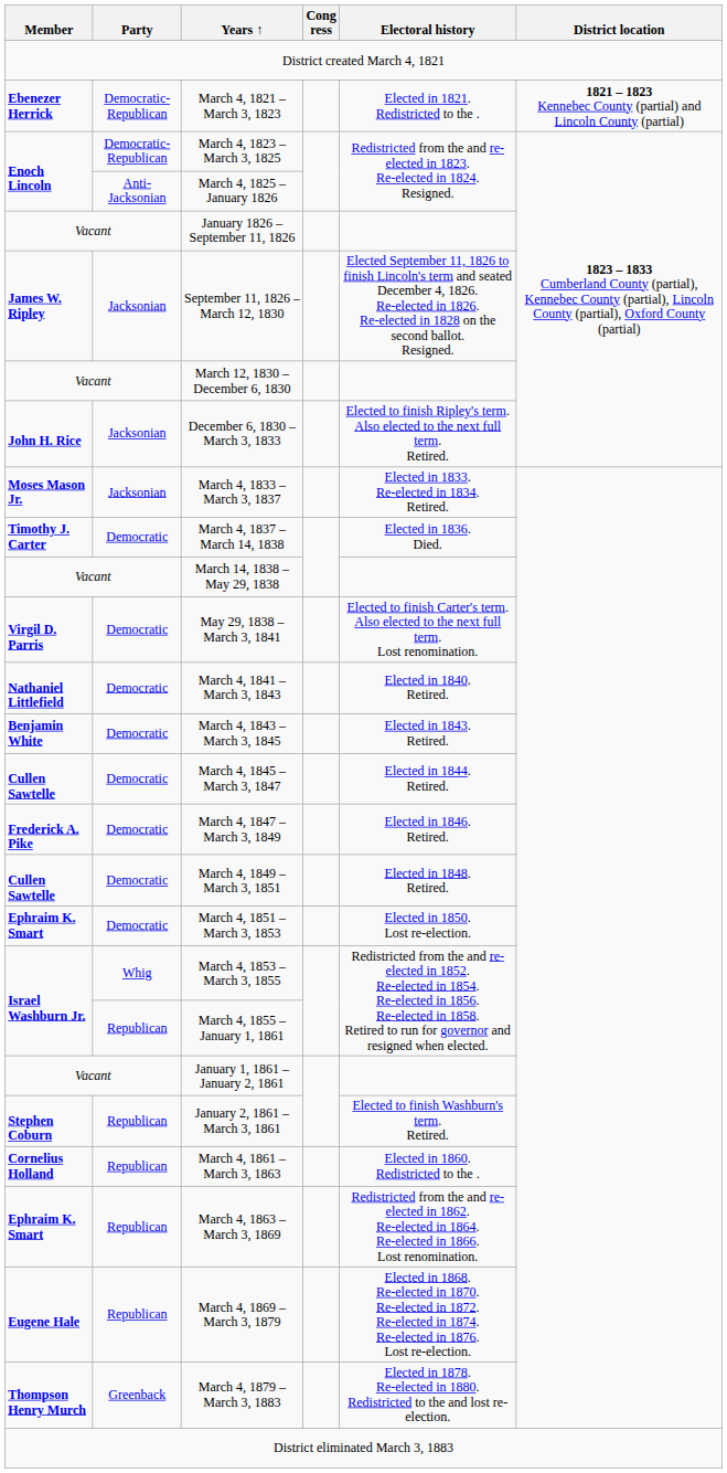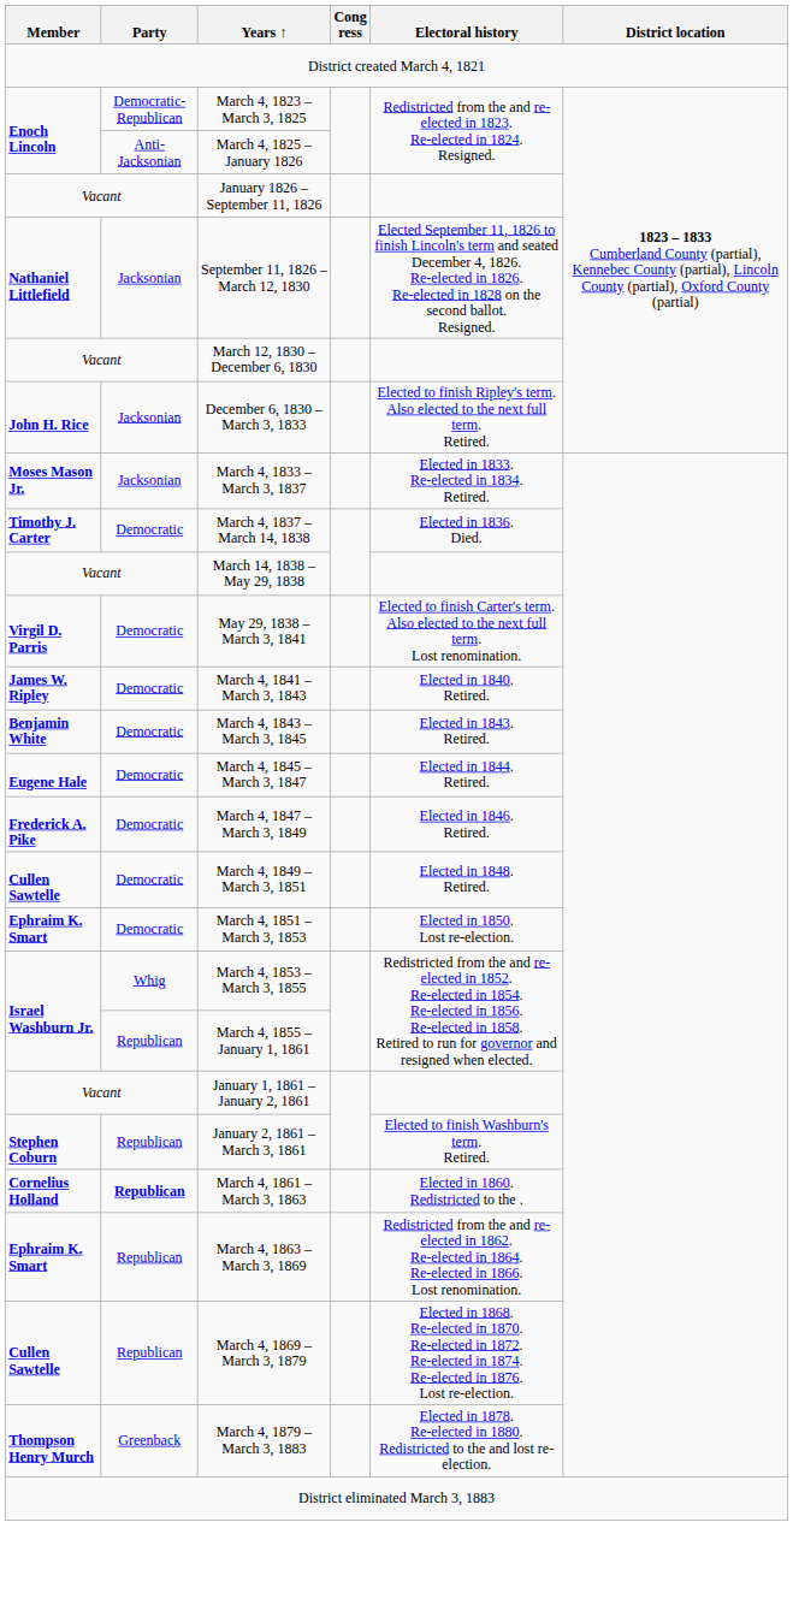 <table class=wikitable style="text-align:center">
 <tr valign=bottom>
 <th>Member</th>
 <th>Party</th>
 <th>Years ↑</th>
 <th>Cong<br>ress</th>
 <th>Electoral history</th>
 <th>District location</th>
 </tr>
 <tr style="height:3em">
 <td colspan=6>District created March 4, 1821</td>
-</tr>
-<tr style="height:3em">
-<td align=left><strong><a href='#'>Ebenezer Herrick</a></strong><br></td>
-<td><a href='#'>Democratic-Republican</a></td>
-<td nowrap>March 4, 1821 –<br>March 3, 1823</td>
-<td></td>
-<td><a href='#'>Elected in 1821</a>.<br><a href='#'>Redistricted</a> to the .</td>
-<td><strong>1821 – 1823</strong><br><a href='#'>Kennebec County</a> (partial) and <a href='#'>Lincoln County</a> (partial)</td>
 </tr>
 <tr style="height:3em">
 <td rowspan=2 align=left><br><strong><a href='#'>Enoch Lincoln</a></strong><br></td>
 <td><a href='#'>Democratic-Republican</a></td>
 <td nowrap>March 4, 1823 –<br>March 3, 1825</td>
 <td rowspan=2></td>
 <td rowspan=2><a href='#'>Redistricted</a> from the  and <a href='#'>re-elected in 1823</a>.<br><a href='#'>Re-elected in 1824</a>.<br>Resigned.</td>
 <td rowspan=6><strong>1823 – 1833</strong><br><a href='#'>Cumberland County</a> (partial), <a href='#'>Kennebec County</a> (partial), <a href='#'>Lincoln County</a> (partial), <a href='#'>Oxford County</a> (partial)</td>
 </tr>
 <tr style="height:3em">
 <td><a href='#'>Anti-Jacksonian</a></td>
 <td nowrap>March 4, 1825 –<br>January 1826</td>
 </tr>
 <tr style="height:3em">
 <td colspan=2><em>Vacant</em></td>
 <td nowrap>January 1826 –<br>September 11, 1826</td>
 <td></td>
 <td></td>
 </tr>
 <tr style="height:3em">
-<td align=left><strong><a href='#'>James W. Ripley</a></strong><br></td>
+<td align=left><br><strong><a href='#'>Nathaniel Littlefield</a></strong><br></td>
 <td><a href='#'>Jacksonian</a></td>
 <td nowrap>September 11, 1826 –<br>March 12, 1830</td>
 <td></td>
 <td><a href='#'>Elected September 11, 1826 to finish Lincoln's term</a> and seated December 4, 1826.<br><a href='#'>Re-elected in 1826</a>.<br><a href='#'>Re-elected in 1828</a> on the second ballot.<br>Resigned.</td>
 </tr>
 <tr style="height:3em">
 <td colspan=2><em>Vacant</em></td>
 <td nowrap>March 12, 1830 –<br>December 6, 1830</td>
 <td></td>
 <td></td>
 </tr>
 <tr style="height:3em">
 <td align=left><br><strong><a href='#'>John H. Rice</a></strong><br></td>
 <td><a href='#'>Jacksonian</a></td>
 <td nowrap>December 6, 1830 –<br>March 3, 1833</td>
 <td></td>
 <td><a href='#'>Elected to finish Ripley's term</a>.<br><a href='#'>Also elected to the next full term</a>.<br>Retired.</td>
 </tr>
 <tr style="height:3em">
 <td align=left><strong><a href='#'>Moses Mason Jr.</a></strong><br></td>
 <td><a href='#'>Jacksonian</a></td>
 <td nowrap>March 4, 1833 –<br>March 3, 1837</td>
 <td></td>
 <td><a href='#'>Elected in 1833</a>.<br><a href='#'>Re-elected in 1834</a>.<br>Retired.</td>
 <td rowspan=18></td>
 </tr>
 <tr style="height:3em">
 <td align=left><strong><a href='#'>Timothy J. Carter</a></strong><br></td>
 <td><a href='#'>Democratic</a></td>
 <td nowrap>March 4, 1837 –<br>March 14, 1838</td>
 <td rowspan=2></td>
 <td><a href='#'>Elected in 1836</a>.<br>Died.</td>
 </tr>
 <tr style="height:3em">
 <td colspan=2><em>Vacant</em></td>
 <td nowrap>March 14, 1838 –<br>May 29, 1838</td>
 <td></td>
 </tr>
 <tr style="height:3em">
 <td align=left><br><strong><a href='#'>Virgil D. Parris</a></strong><br></td>
 <td><a href='#'>Democratic</a></td>
 <td nowrap>May 29, 1838 –<br>March 3, 1841</td>
 <td></td>
 <td><a href='#'>Elected to finish Carter's term</a>.<br><a href='#'>Also elected to the next full term</a>.<br>Lost renomination.</td>
 </tr>
 <tr style="height:3em">
-<td align=left><br><strong><a href='#'>Nathaniel Littlefield</a></strong><br></td>
+<td align=left><strong><a href='#'>James W. Ripley</a></strong><br></td>
 <td><a href='#'>Democratic</a></td>
 <td nowrap>March 4, 1841 –<br>March 3, 1843</td>
 <td></td>
 <td><a href='#'>Elected in 1840</a>.<br>Retired.</td>
 </tr>
 <tr style="height:3em">
 <td align=left><strong><a href='#'>Benjamin White</a></strong><br></td>
 <td><a href='#'>Democratic</a></td>
 <td nowrap>March 4, 1843 –<br>March 3, 1845</td>
 <td></td>
 <td><a href='#'>Elected in 1843</a>.<br>Retired.</td>
 </tr>
 <tr style="height:3em">
-<td align=left><br><strong><a href='#'>Cullen Sawtelle</a></strong><br></td>
+<td align=left><br><strong><a href='#'>Eugene Hale</a></strong><br></td>
 <td><a href='#'>Democratic</a></td>
 <td nowrap>March 4, 1845 –<br>March 3, 1847</td>
 <td></td>
 <td><a href='#'>Elected in 1844</a>.<br>Retired.</td>
 </tr>
 <tr style="height:3em">
 <td align=left><br><strong><a href='#'>Frederick A. Pike</a></strong><br></td>
 <td><a href='#'>Democratic</a></td>
 <td nowrap>March 4, 1847 –<br>March 3, 1849</td>
 <td></td>
 <td><a href='#'>Elected in 1846</a>.<br>Retired.</td>
 </tr>
 <tr style="height:3em">
 <td align=left><br><strong><a href='#'>Cullen Sawtelle</a></strong><br></td>
 <td><a href='#'>Democratic</a></td>
 <td nowrap>March 4, 1849 –<br>March 3, 1851</td>
 <td></td>
 <td><a href='#'>Elected in 1848</a>.<br>Retired.</td>
 </tr>
 <tr style="height:3em">
 <td align=left><strong><a href='#'>Ephraim K. Smart</a></strong><br></td>
 <td><a href='#'>Democratic</a></td>
 <td nowrap>March 4, 1851 –<br>March 3, 1853</td>
 <td></td>
 <td><a href='#'>Elected in 1850</a>.<br>Lost re-election.</td>
 </tr>
 <tr style="height:3em">
 <td rowspan=2 align=left><br><strong><a href='#'>Israel Washburn Jr.</a></strong><br></td>
 <td><a href='#'>Whig</a></td>
 <td nowrap>March 4, 1853 –<br>March 3, 1855</td>
 <td rowspan=2></td>
 <td rowspan=2>Redistricted from the  and <a href='#'>re-elected in 1852</a>.<br><a href='#'>Re-elected in 1854</a>.<br><a href='#'>Re-elected in 1856</a>.<br><a href='#'>Re-elected in 1858</a>.<br>Retired to run for <a href='#'>governor</a> and resigned when elected.</td>
 </tr>
 <tr style="height:3em">
 <td><a href='#'>Republican</a></td>
 <td nowrap>March 4, 1855 –<br>January 1, 1861</td>
 </tr>
 <tr style="height:3em">
 <td colspan=2><em>Vacant</em></td>
 <td nowrap>January 1, 1861 –<br>January 2, 1861</td>
 <td rowspan=2></td>
 <td></td>
 </tr>
 <tr style="height:3em">
 <td align=left><br><strong><a href='#'>Stephen Coburn</a></strong><br></td>
 <td><a href='#'>Republican</a></td>
 <td nowrap>January 2, 1861 –<br>March 3, 1861</td>
 <td><a href='#'>Elected to finish Washburn's term</a>.<br>Retired.</td>
 </tr>
 <tr style="height:3em">
 <td align=left><strong><a href='#'>Cornelius Holland</a></strong><br></td>
-<td><a href='#'>Republican</a></td>
+<td><strong><a href='#'>Republican</a></strong></td>
 <td nowrap>March 4, 1861 –<br>March 3, 1863</td>
 <td></td>
 <td><a href='#'>Elected in 1860</a>.<br><a href='#'>Redistricted</a> to the .</td>
 </tr>
 <tr style="height:3em">
 <td align=left><strong><a href='#'>Ephraim K. Smart</a></strong><br></td>
 <td><a href='#'>Republican</a></td>
 <td nowrap>March 4, 1863 –<br>March 3, 1869</td>
 <td></td>
 <td><a href='#'>Redistricted</a> from the  and <a href='#'>re-elected in 1862</a>.<br><a href='#'>Re-elected in 1864</a>.<br><a href='#'>Re-elected in 1866</a>.<br>Lost renomination.</td>
 </tr>
 <tr style="height:3em">
-<td align=left><br><strong><a href='#'>Eugene Hale</a></strong><br></td>
+<td align=left><br><strong><a href='#'>Cullen Sawtelle</a></strong><br></td>
 <td><a href='#'>Republican</a></td>
 <td nowrap>March 4, 1869 –<br>March 3, 1879</td>
 <td></td>
 <td><a href='#'>Elected in 1868</a>.<br><a href='#'>Re-elected in 1870</a>.<br><a href='#'>Re-elected in 1872</a>.<br><a href='#'>Re-elected in 1874</a>.<br><a href='#'>Re-elected in 1876</a>.<br>Lost re-election.</td>
 </tr>
 <tr style="height:3em">
 <td align=left><br><strong><a href='#'>Thompson Henry Murch</a></strong><br></td>
 <td><a href='#'>Greenback</a></td>
 <td nowrap>March 4, 1879 –<br>March 3, 1883</td>
 <td></td>
 <td><a href='#'>Elected in 1878</a>.<br><a href='#'>Re-elected in 1880</a>.<br><a href='#'>Redistricted</a> to the  and lost re-election.</td>
 </tr>
 <tr style="height:3em">
 <td colspan=6>District eliminated March 3, 1883</td>
 </tr>
 </table>
